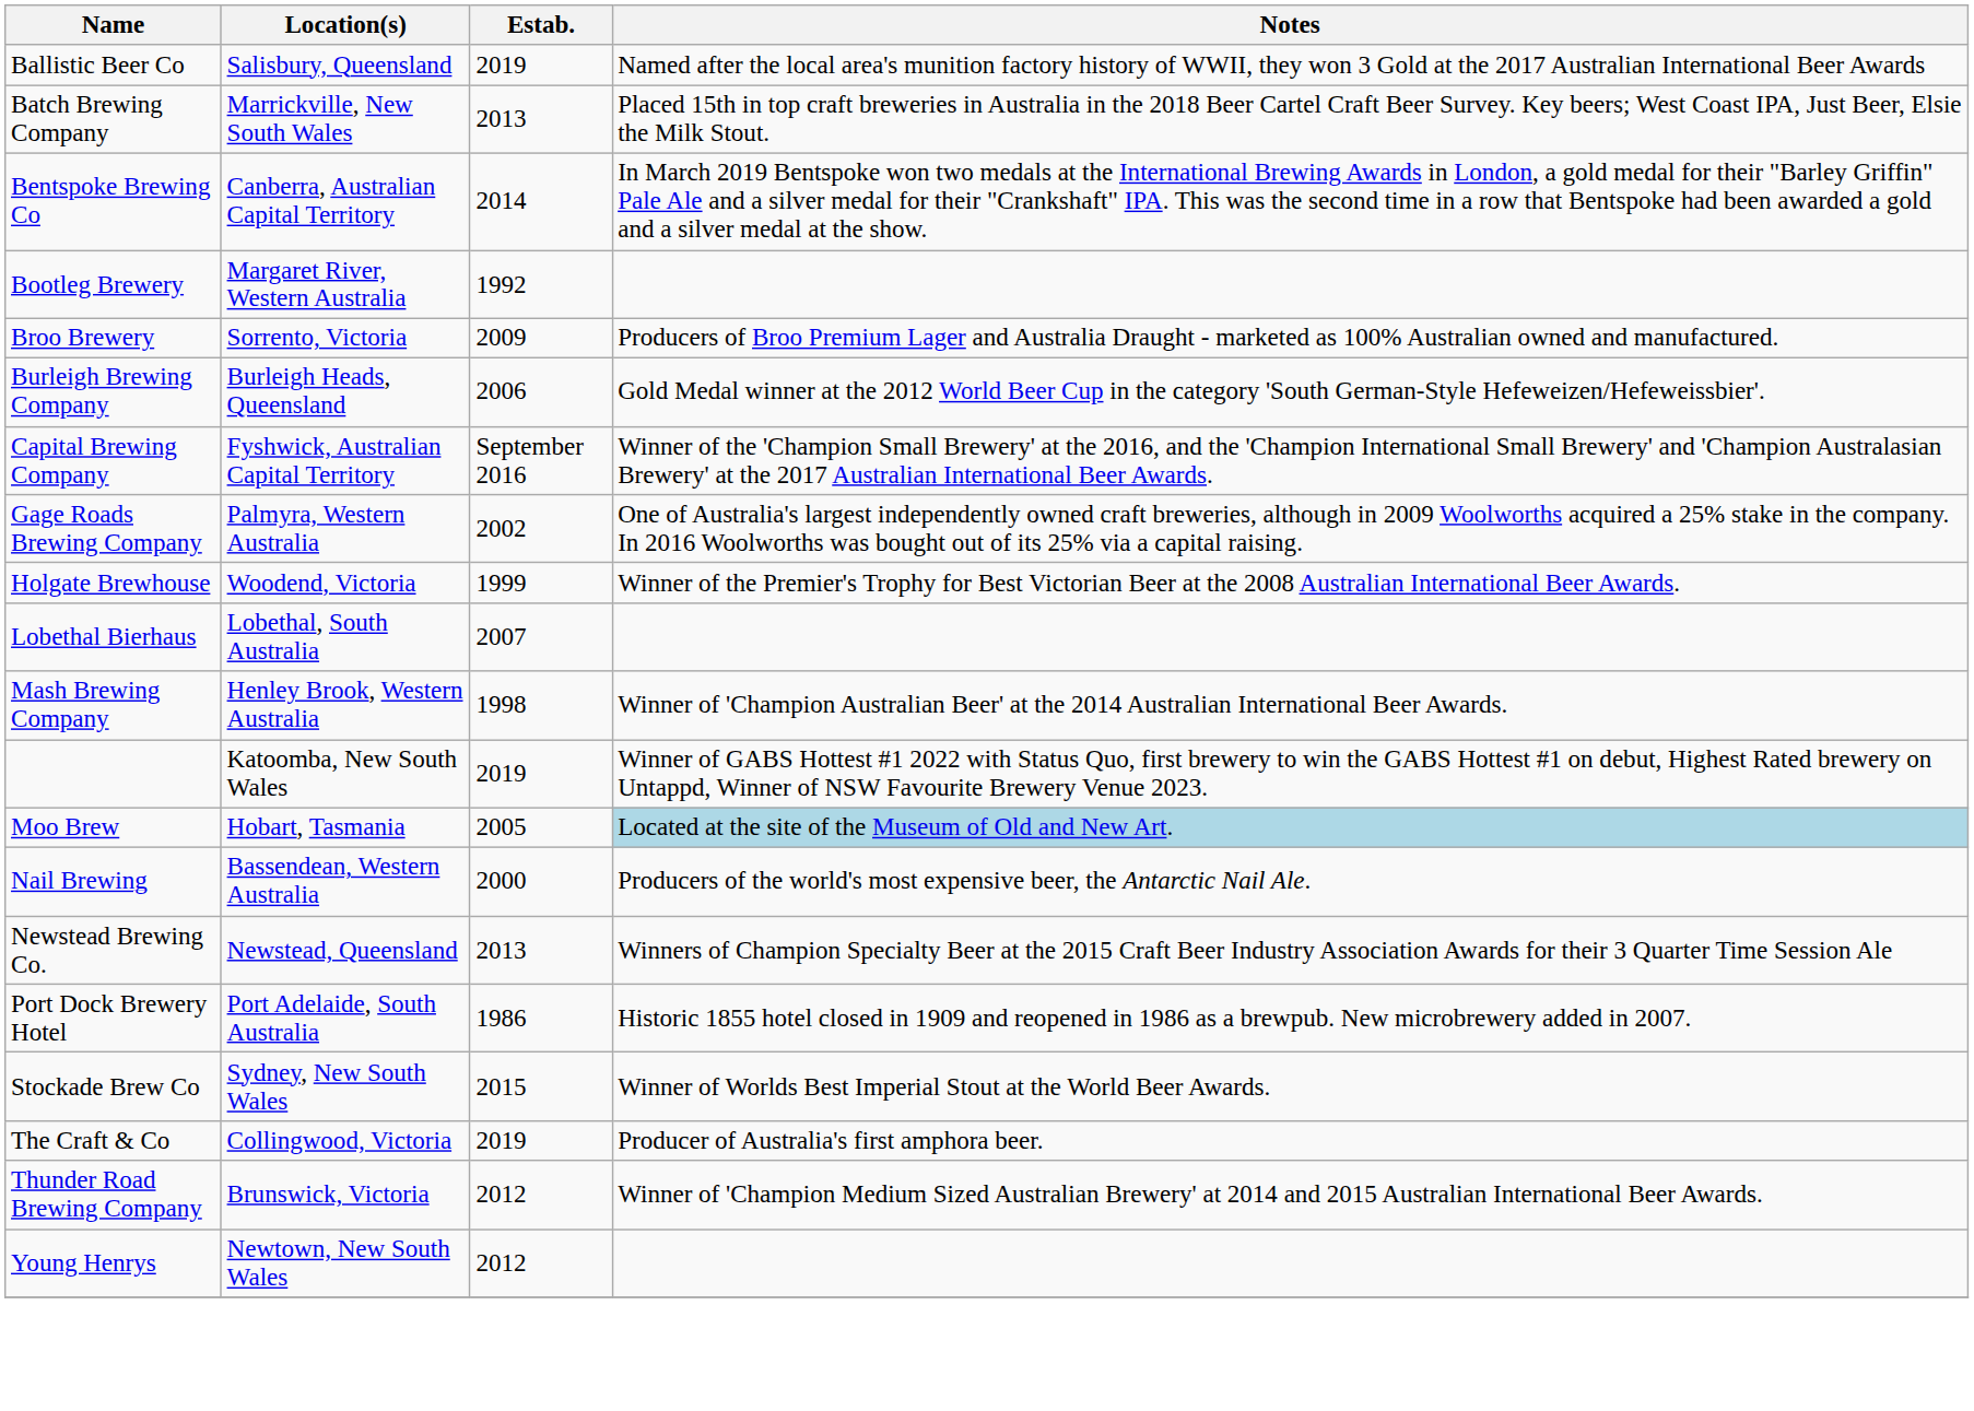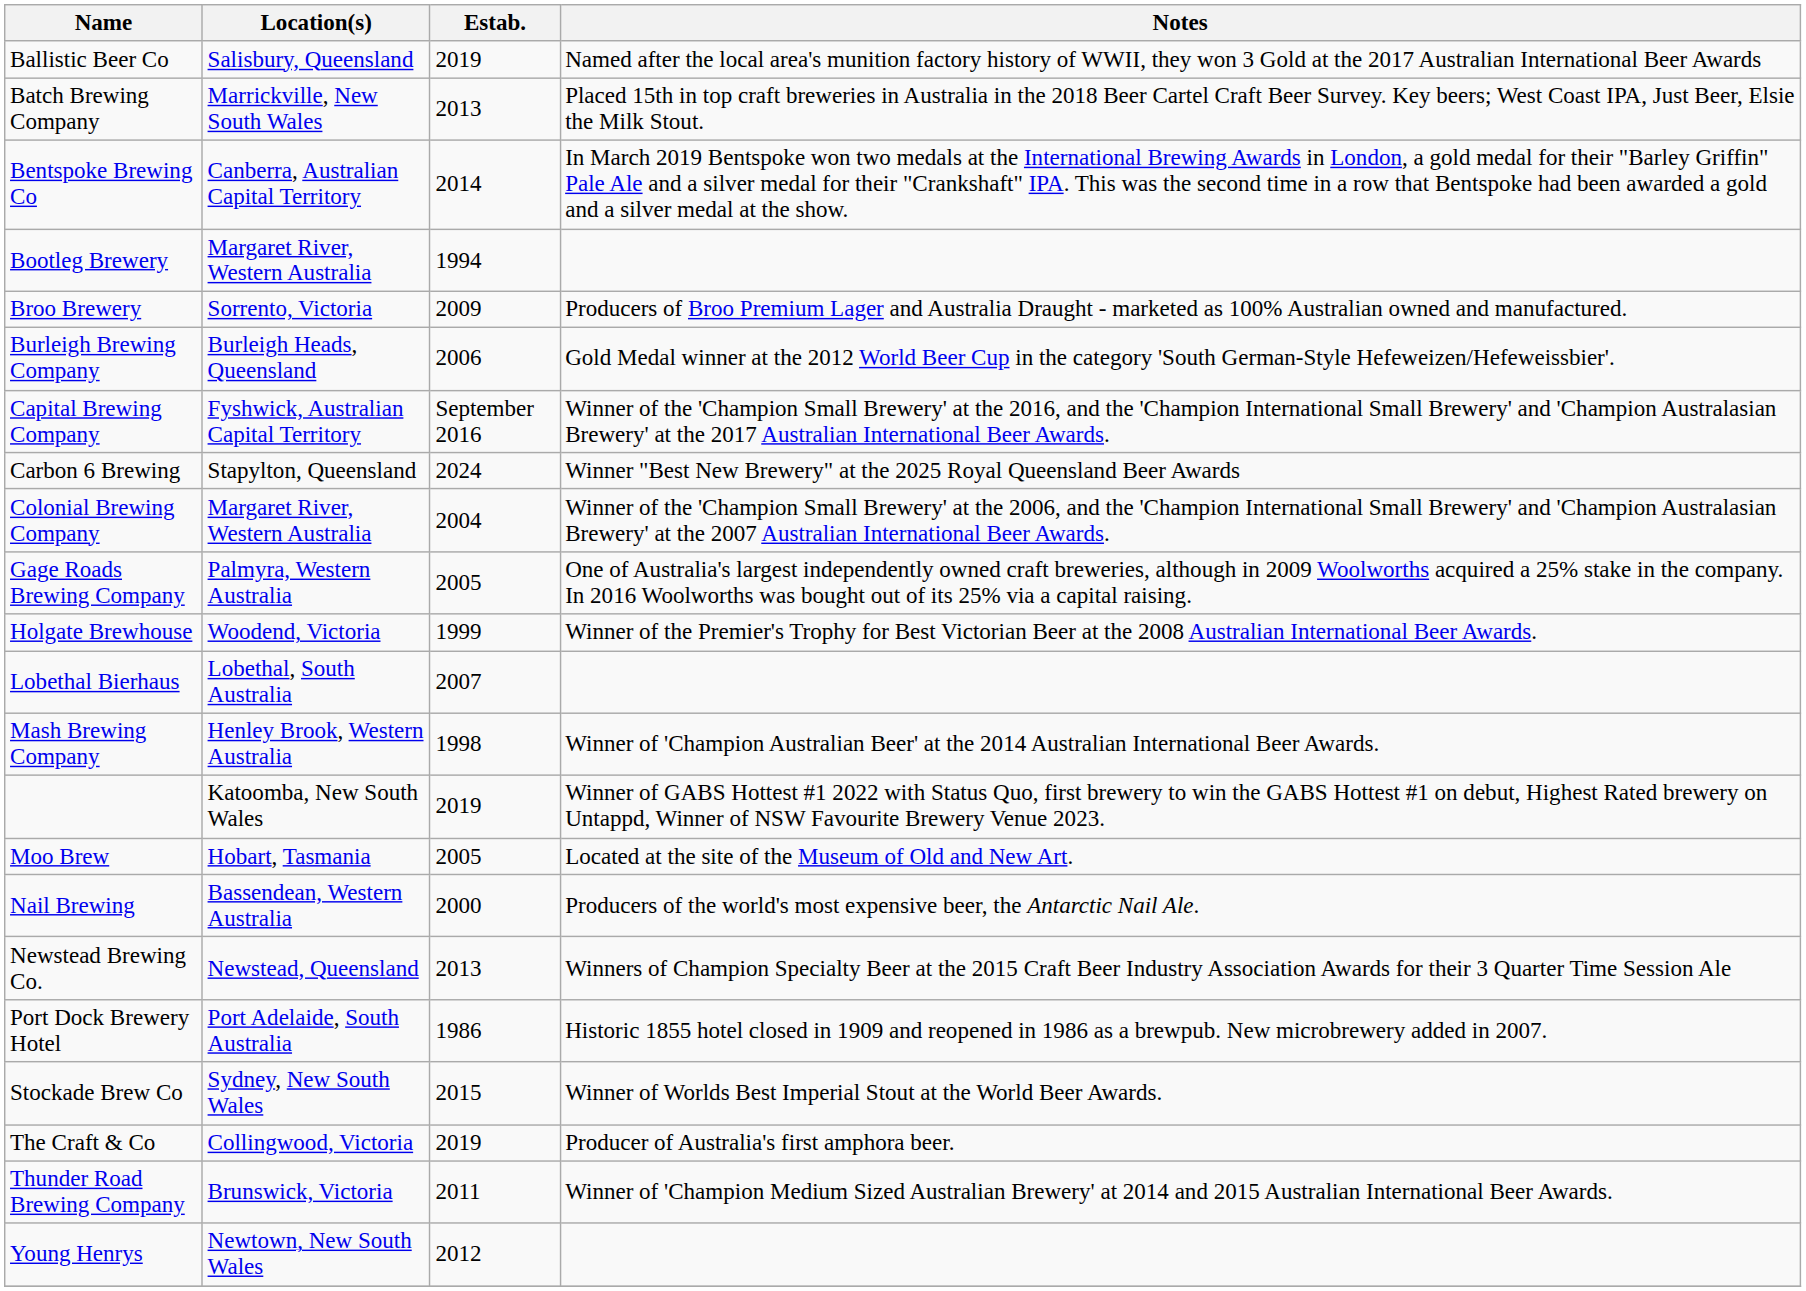 <table class="wikitable sortable">
 <tr>
 <th>Name</th>
 <th>Location(s)</th>
 <th>Estab.</th>
 <th>Notes</th>
 </tr>
 <tr>
 <td>Ballistic Beer Co</td>
 <td><a href='#'>Salisbury, Queensland</a></td>
 <td>2019</td>
 <td>Named after the local area's munition factory history of WWII, they won 3 Gold at the 2017 Australian International Beer Awards</td>
 </tr>
 <tr>
 <td>Batch Brewing Company</td>
 <td><a href='#'>Marrickville</a>, <a href='#'>New South Wales</a></td>
 <td>2013</td>
 <td>Placed 15th in top craft breweries in Australia in the 2018 Beer Cartel Craft Beer Survey. Key beers; West Coast IPA, Just Beer, Elsie the Milk Stout.</td>
 </tr>
 <tr>
 <td><a href='#'>Bentspoke Brewing Co</a></td>
 <td><a href='#'>Canberra</a>, <a href='#'>Australian Capital Territory</a></td>
 <td>2014</td>
 <td>In March 2019 Bentspoke won two medals at the <a href='#'>International Brewing Awards</a> in <a href='#'>London</a>, a gold medal for their "Barley Griffin" <a href='#'>Pale Ale</a> and a silver medal for their "Crankshaft" <a href='#'>IPA</a>. This was the second time in a row that Bentspoke had been awarded a gold and a silver medal at the show.</td>
 </tr>
 <tr>
 <td><a href='#'>Bootleg Brewery</a></td>
 <td><a href='#'>Margaret River, Western Australia</a></td>
-<td>1992</td>
+<td>1994</td>
 <td></td>
 </tr>
 <tr>
 <td><a href='#'>Broo Brewery</a></td>
 <td><a href='#'>Sorrento, Victoria</a></td>
 <td>2009</td>
 <td>Producers of <a href='#'>Broo Premium Lager</a> and Australia Draught - marketed as 100% Australian owned and manufactured.</td>
 </tr>
 <tr>
 <td><a href='#'>Burleigh Brewing Company</a></td>
 <td><a href='#'>Burleigh Heads</a>, <a href='#'>Queensland</a></td>
 <td>2006</td>
 <td>Gold Medal winner at the 2012 <a href='#'>World Beer Cup</a> in the category 'South German-Style Hefeweizen/Hefeweissbier'.</td>
 </tr>
 <tr>
 <td><a href='#'>Capital Brewing Company</a></td>
 <td><a href='#'>Fyshwick, Australian Capital Territory</a></td>
 <td>September 2016</td>
 <td>Winner of the 'Champion Small Brewery' at the 2016, and the 'Champion International Small Brewery' and 'Champion Australasian Brewery' at the 2017 <a href='#'>Australian International Beer Awards</a>.</td>
 </tr>
 <tr>
+<td>Carbon 6 Brewing</td>
+<td>Stapylton, Queensland</td>
+<td>2024</td>
+<td>Winner "Best New Brewery" at the 2025 Royal Queensland Beer Awards</td>
+</tr>
+<tr>
+<td><a href='#'>Colonial Brewing Company</a></td>
+<td><a href='#'>Margaret River, Western Australia</a></td>
+<td>2004</td>
+<td>Winner of the 'Champion Small Brewery' at the 2006, and the 'Champion International Small Brewery' and 'Champion Australasian Brewery' at the 2007 <a href='#'>Australian International Beer Awards</a>.</td>
+</tr>
+<tr>
 <td><a href='#'>Gage Roads Brewing Company</a></td>
 <td><a href='#'>Palmyra, Western Australia</a></td>
-<td>2002</td>
+<td>2005</td>
 <td>One of Australia's largest independently owned craft breweries, although in 2009 <a href='#'>Woolworths</a> acquired a 25% stake in the company. In 2016 Woolworths was bought out of its 25% via a capital raising.</td>
 </tr>
 <tr>
 <td><a href='#'>Holgate Brewhouse</a></td>
 <td><a href='#'>Woodend, Victoria</a></td>
 <td>1999</td>
 <td>Winner of the Premier's Trophy for Best Victorian Beer at the 2008 <a href='#'>Australian International Beer Awards</a>.</td>
 </tr>
 <tr>
 <td><a href='#'>Lobethal Bierhaus</a></td>
 <td><a href='#'>Lobethal</a>, <a href='#'>South Australia</a></td>
 <td>2007</td>
 <td></td>
 </tr>
 <tr>
 <td><a href='#'>Mash Brewing Company</a></td>
 <td><a href='#'>Henley Brook</a>, <a href='#'>Western Australia</a></td>
 <td>1998</td>
 <td>Winner of 'Champion Australian Beer' at the 2014 Australian International Beer Awards.</td>
 </tr>
 <tr>
 <td></td>
 <td>Katoomba, New South Wales</td>
 <td>2019</td>
 <td>Winner of GABS Hottest #1 2022 with Status Quo, first brewery to win the GABS Hottest #1 on debut, Highest Rated brewery on Untappd, Winner of NSW Favourite Brewery Venue 2023.</td>
 </tr>
 <tr>
 <td><a href='#'>Moo Brew</a></td>
 <td><a href='#'>Hobart</a>, <a href='#'>Tasmania</a></td>
 <td>2005</td>
-<td style="background: lightblue;">Located at the site of the <a href='#'>Museum of Old and New Art</a>.</td>
+<td>Located at the site of the <a href='#'>Museum of Old and New Art</a>.</td>
 </tr>
 <tr>
 <td><a href='#'>Nail Brewing</a></td>
 <td><a href='#'>Bassendean, Western Australia</a></td>
 <td>2000</td>
 <td>Producers of the world's most expensive beer, the <em>Antarctic Nail Ale</em>.</td>
 </tr>
 <tr>
 <td>Newstead Brewing Co.</td>
 <td><a href='#'>Newstead, Queensland</a></td>
 <td>2013</td>
 <td>Winners of Champion Specialty Beer at the 2015 Craft Beer Industry Association Awards for their 3 Quarter Time Session Ale</td>
 </tr>
 <tr>
 <td>Port Dock Brewery Hotel</td>
 <td><a href='#'>Port Adelaide</a>, <a href='#'>South Australia</a></td>
 <td>1986</td>
 <td>Historic 1855 hotel closed in 1909 and reopened in 1986 as a brewpub. New microbrewery added in 2007.</td>
 </tr>
 <tr>
 <td>Stockade Brew Co</td>
 <td><a href='#'>Sydney</a>, <a href='#'>New South Wales</a></td>
 <td>2015</td>
 <td>Winner of Worlds Best Imperial Stout at the World Beer Awards.</td>
 </tr>
 <tr>
 <td>The Craft & Co</td>
 <td><a href='#'>Collingwood, Victoria</a></td>
 <td>2019</td>
 <td>Producer of Australia's first amphora beer.</td>
 </tr>
 <tr>
 <td><a href='#'>Thunder Road Brewing Company</a></td>
 <td><a href='#'>Brunswick, Victoria</a></td>
-<td>2012</td>
+<td>2011</td>
 <td>Winner of 'Champion Medium Sized Australian Brewery' at 2014 and 2015 Australian International Beer Awards.</td>
 </tr>
 <tr>
 <td><a href='#'>Young Henrys</a></td>
 <td><a href='#'>Newtown, New South Wales</a></td>
 <td>2012</td>
 <td></td>
 </tr>
 <tr>
 </tr>
 </table>
